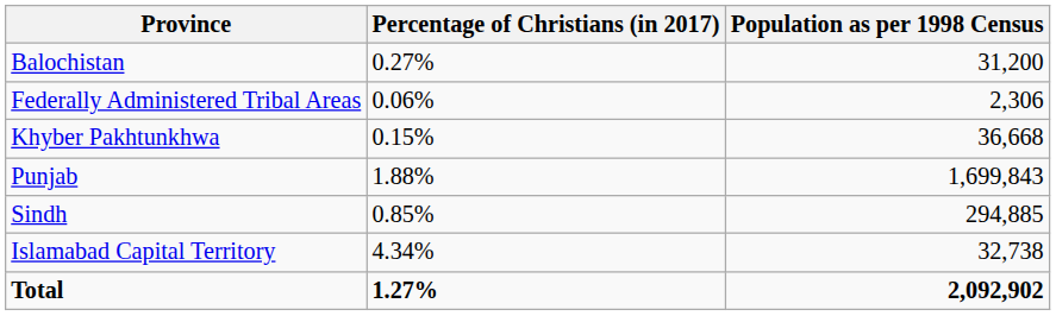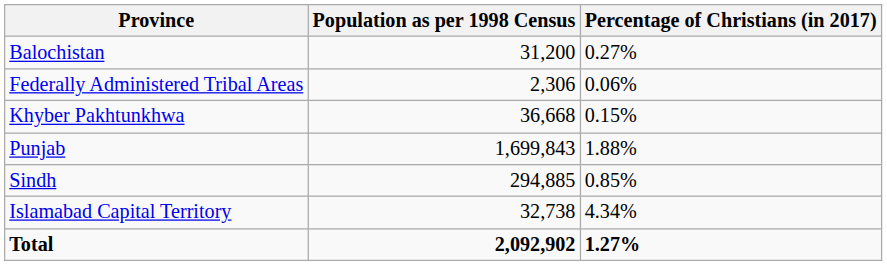 <table class="wikitable sortable">
 <tr>
 <th style="text-align:center;">Province</th>
+<th style="text-align:center;">Population as per 1998 Census</th>
 <th style="text-align:center;">Percentage of Christians (in 2017)</th>
-<th style="text-align:center;">Population as per 1998 Census</th>
 </tr>
 <tr>
 <td> <a href='#'>Balochistan</a></td>
+<td style="text-align:right;">31,200</td>
 <td>0.27%</td>
-<td style="text-align:right;">31,200</td>
 </tr>
 <tr>
 <td> <a href='#'>Federally Administered Tribal Areas</a></td>
+<td style="text-align:right;">2,306</td>
 <td>0.06%</td>
-<td style="text-align:right;">2,306</td>
 </tr>
 <tr>
 <td> <a href='#'>Khyber Pakhtunkhwa</a></td>
+<td style="text-align:right;">36,668</td>
 <td>0.15%</td>
-<td style="text-align:right;">36,668</td>
 </tr>
 <tr>
 <td> <a href='#'>Punjab</a></td>
+<td style="text-align:right;">1,699,843</td>
 <td>1.88%</td>
-<td style="text-align:right;">1,699,843</td>
 </tr>
 <tr>
 <td> <a href='#'>Sindh</a></td>
+<td style="text-align:right;">294,885</td>
 <td>0.85%</td>
-<td style="text-align:right;">294,885</td>
 </tr>
 <tr>
 <td> <a href='#'>Islamabad Capital Territory</a></td>
+<td style="text-align:right;">32,738</td>
 <td>4.34%</td>
-<td style="text-align:right;">32,738</td>
 </tr>
 <tr valign=top class="sortbottom">
 <td><strong>Total</strong></td>
+<td style="text-align:right;"><strong>2,092,902</strong></td>
 <td><strong>1.27%</strong> </td>
-<td style="text-align:right;"><strong>2,092,902</strong></td>
 </tr>
 </table>
